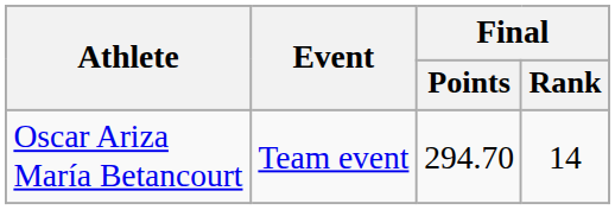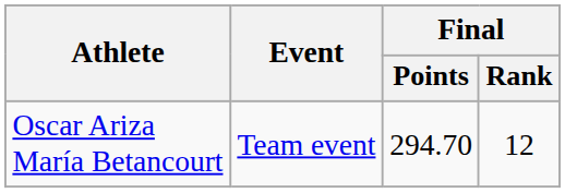 <table class=wikitable style="font-size:90%;">
 <tr>
 <th rowspan="2">Athlete</th>
 <th rowspan="2">Event</th>
 <th colspan="2">Final</th>
 </tr>
 <tr style="font-size:95%">
 <th>Points</th>
 <th>Rank</th>
 </tr>
 <tr align=center>
 <td align=left><a href='#'>Oscar Ariza</a><br><a href='#'>María Betancourt</a></td>
 <td align=left><a href='#'>Team event</a></td>
 <td>294.70</td>
-<td>14</td>
+<td>12</td>
 </tr>
 </table>
